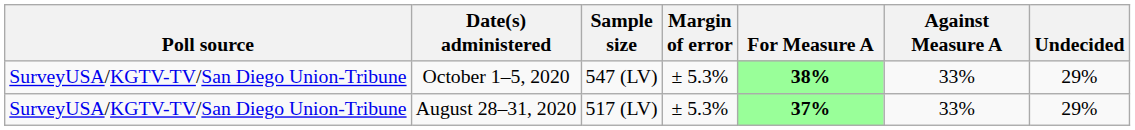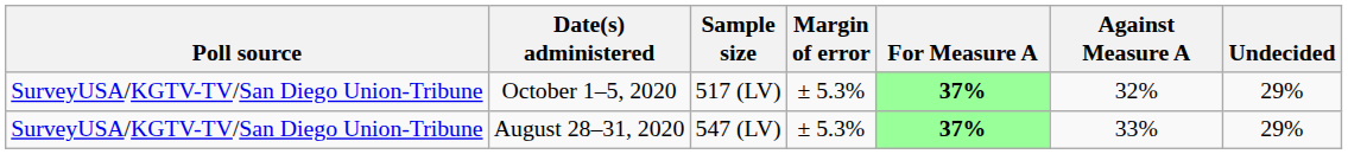 <table class="wikitable" style="font-size:90%;text-align:center;">
 <tr valign=bottom>
 <th>Poll source</th>
 <th>Date(s)<br>administered</th>
 <th>Sample<br>size</th>
 <th>Margin<br>of error</th>
 <th style="width:100px;">For Measure A</th>
 <th style="width:100px;">Against Measure A</th>
 <th>Undecided</th>
 </tr>
 <tr>
 <td style="text-align:left;"><a href='#'>SurveyUSA</a>/<a href='#'>KGTV-TV</a>/<a href='#'>San Diego Union-Tribune</a></td>
 <td>October 1–5, 2020</td>
-<td>547 (LV)</td>
+<td>517 (LV)</td>
 <td>± 5.3%</td>
-<td style="background: rgb(153, 255, 153);"><strong>38%</strong></td>
-<td>33%</td>
+<td style="background: rgb(153, 255, 153);"><strong>37%</strong></td>
+<td>32%</td>
 <td>29%</td>
 </tr>
 <tr>
 <td style="text-align:left;"><a href='#'>SurveyUSA</a>/<a href='#'>KGTV-TV</a>/<a href='#'>San Diego Union-Tribune</a></td>
 <td>August 28–31, 2020</td>
-<td>517 (LV)</td>
+<td>547 (LV)</td>
 <td>± 5.3%</td>
 <td style="background: rgb(153, 255, 153);"><strong>37%</strong></td>
 <td>33%</td>
 <td>29%</td>
 </tr>
 </table>
